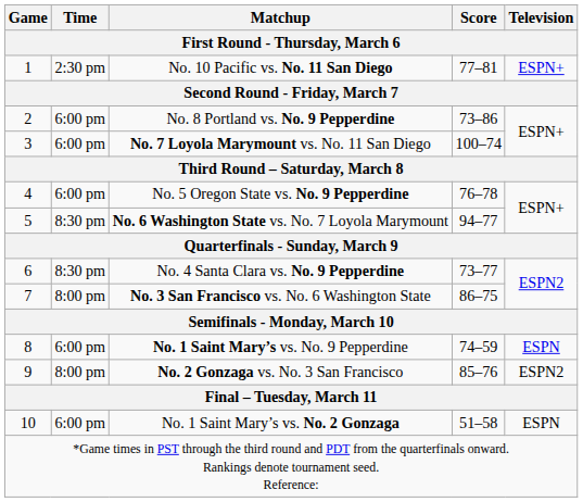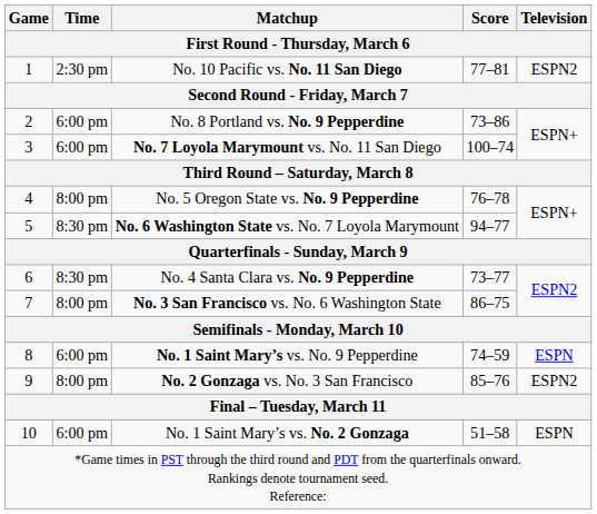 <table class="wikitable" style="font-size: 95%;text-align:center">
 <tr>
 <th>Game</th>
 <th>Time</th>
 <th>Matchup</th>
 <th>Score</th>
 <th>Television</th>
 </tr>
 <tr>
 <th colspan=5>First Round - Thursday, March 6</th>
 </tr>
 <tr>
 <td>1</td>
 <td>2:30 pm</td>
 <td>No. 10 Pacific vs. <strong>No. 11 San Diego</strong></td>
 <td>77–81</td>
-<td rowspan=1><a href='#'>ESPN+</a></td>
+<td>ESPN2</td>
 </tr>
 <tr>
 <th colspan=5>Second Round - Friday, March 7</th>
 </tr>
 <tr>
 <td>2</td>
 <td>6:00 pm</td>
 <td>No. 8 Portland vs. <strong>No. 9 Pepperdine</strong></td>
 <td>73–86</td>
 <td rowspan=2>ESPN+</td>
 </tr>
 <tr>
 <td>3</td>
 <td>6:00 pm</td>
 <td><strong>No. 7 Loyola Marymount</strong> vs. No. 11 San Diego</td>
 <td>100–74</td>
 </tr>
 <tr>
 <th colspan=5>Third Round – Saturday, March 8</th>
 </tr>
 <tr>
 <td>4</td>
-<td>6:00 pm</td>
+<td>8:00 pm</td>
 <td>No. 5 Oregon State vs. <strong>No. 9 Pepperdine</strong></td>
 <td>76–78</td>
 <td rowspan=2>ESPN+</td>
 </tr>
 <tr>
 <td>5</td>
 <td>8:30 pm</td>
 <td><strong>No. 6 Washington State</strong> vs. No. 7 Loyola Marymount</td>
 <td>94–77</td>
 </tr>
 <tr>
 <th colspan=5>Quarterfinals - Sunday, March 9</th>
 </tr>
 <tr>
 <td>6</td>
 <td>8:30 pm</td>
 <td>No. 4 Santa Clara vs.  <strong>No. 9 Pepperdine</strong></td>
 <td>73–77</td>
 <td rowspan=2><a href='#'>ESPN2</a></td>
 </tr>
 <tr>
 <td>7</td>
 <td>8:00 pm</td>
 <td><strong>No. 3 San Francisco</strong> vs. No. 6 Washington State</td>
 <td>86–75</td>
 </tr>
 <tr>
 <th colspan=5>Semifinals - Monday, March 10</th>
 </tr>
 <tr>
 <td>8</td>
 <td>6:00 pm</td>
 <td><strong>No. 1 Saint Mary’s</strong> vs. No. 9 Pepperdine</td>
 <td>74–59</td>
 <td><a href='#'>ESPN</a></td>
 </tr>
 <tr>
 <td>9</td>
 <td>8:00 pm</td>
 <td><strong>No. 2 Gonzaga</strong> vs. No. 3 San Francisco</td>
 <td>85–76</td>
 <td>ESPN2</td>
 </tr>
 <tr>
 <th colspan=5>Final – Tuesday, March 11</th>
 </tr>
 <tr>
 <td>10</td>
 <td>6:00 pm</td>
 <td>No. 1 Saint Mary’s vs. <strong>No. 2 Gonzaga</strong></td>
 <td>51–58</td>
 <td>ESPN</td>
 </tr>
 <tr>
 <td colspan=5><small>*Game times in <a href='#'>PST</a> through the third round and <a href='#'>PDT</a> from the quarterfinals onward.<br> Rankings denote tournament seed.<br>Reference:</small></td>
 </tr>
 </table>
